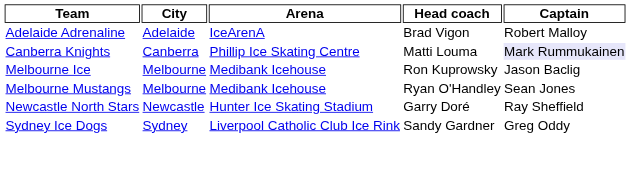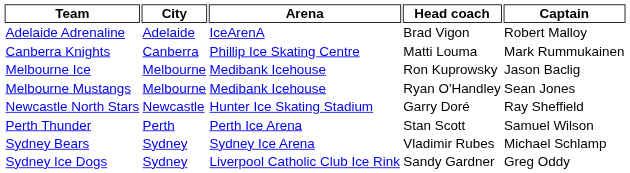 <table class="toccolours">
 <tr>
 </tr>
 <tr>
 <th style="background:white;color:black;border:black 1px solid">Team</th>
 <th style="background:white;color:black;border:black 1px solid">City</th>
 <th style="background:white;color:black;border:black 1px solid">Arena</th>
 <th style="background:white;color:black;border:black 1px solid">Head coach</th>
 <th style="background:white;color:black;border:black 1px solid">Captain</th>
 </tr>
 <tr>
 <td><a href='#'>Adelaide Adrenaline</a></td>
 <td> <a href='#'>Adelaide</a></td>
 <td><a href='#'>IceArenA</a></td>
 <td> Brad Vigon</td>
 <td> Robert Malloy</td>
 </tr>
 <tr>
 <td><a href='#'>Canberra Knights</a></td>
 <td> <a href='#'>Canberra</a></td>
 <td><a href='#'>Phillip Ice Skating Centre</a></td>
 <td> Matti Louma</td>
-<td style="background: lavender;"> Mark Rummukainen</td>
+<td> Mark Rummukainen</td>
 </tr>
 <tr>
 <td><a href='#'>Melbourne Ice</a></td>
 <td> <a href='#'>Melbourne</a></td>
 <td><a href='#'>Medibank Icehouse</a></td>
 <td> Ron Kuprowsky</td>
 <td> Jason Baclig</td>
 </tr>
 <tr>
 <td><a href='#'>Melbourne Mustangs</a></td>
 <td> <a href='#'>Melbourne</a></td>
 <td><a href='#'>Medibank Icehouse</a></td>
 <td> Ryan O'Handley</td>
 <td> Sean Jones</td>
 </tr>
 <tr>
 <td><a href='#'>Newcastle North Stars</a></td>
 <td> <a href='#'>Newcastle</a></td>
 <td><a href='#'>Hunter Ice Skating Stadium</a></td>
 <td> Garry Doré</td>
 <td> Ray Sheffield</td>
 </tr>
 <tr>
+<td><a href='#'>Perth Thunder</a></td>
+<td> <a href='#'>Perth</a></td>
+<td><a href='#'>Perth Ice Arena</a></td>
+<td> Stan Scott</td>
+<td> Samuel Wilson</td>
+</tr>
+<tr>
+<td><a href='#'>Sydney Bears</a></td>
+<td> <a href='#'>Sydney</a></td>
+<td><a href='#'>Sydney Ice Arena</a></td>
+<td> Vladimir Rubes</td>
+<td> Michael Schlamp</td>
+</tr>
+<tr>
 <td><a href='#'>Sydney Ice Dogs</a></td>
 <td> <a href='#'>Sydney</a></td>
 <td><a href='#'>Liverpool Catholic Club Ice Rink</a></td>
 <td> Sandy Gardner</td>
 <td> Greg Oddy</td>
 </tr>
 </table>
